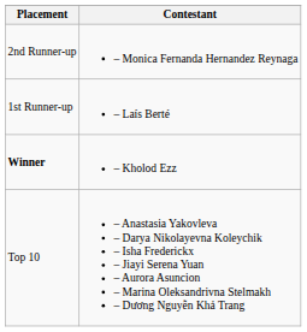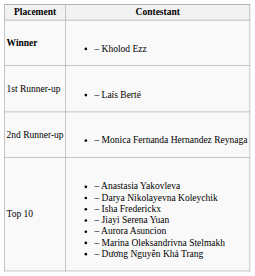 <table class="wikitable sortable" style="font-size: 90%;" border="2" cellpadding="4" background: #f9f9f9;>
 <tr align="center">
 </tr>
 <tr bgcolor="#CCCCCC" align="center">
 <th>Placement</th>
 <th>Contestant</th>
 </tr>
 <tr>
-<td>2nd Runner-up</td>
-<td><br><ul><li> – Monica Fernanda Hernandez Reynaga</li></ul></td>
+<td><strong>Winner</strong></td>
+<td><br><ul><li> – Kholod Ezz</li></ul></td>
 </tr>
 <tr>
 <td>1st Runner-up</td>
 <td><br><ul><li> – Laís Berté</li></ul></td>
 </tr>
 <tr>
-<td><strong>Winner</strong></td>
-<td><br><ul><li> – Kholod Ezz</li></ul></td>
+<td>2nd Runner-up</td>
+<td><br><ul><li> – Monica Fernanda Hernandez Reynaga</li></ul></td>
 </tr>
 <tr>
 <td>Top 10</td>
 <td><br><ul><li> – Anastasia Yakovleva</li><li> – Darya Nikolayevna Koleychik</li><li> – Isha Frederickx</li><li> – Jiayi Serena Yuan</li><li> – Aurora Asuncion</li><li> – Marina Oleksandrivna Stelmakh</li><li> – Dương Nguyễn Khả Trang</li></ul></td>
 </tr>
 </table>
